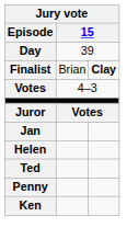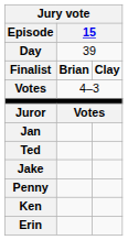 <table class="wikitable nowrap" style="text-align:center;">
 <tr>
 <th colspan="3">Jury vote</th>
 </tr>
 <tr>
 <th>Episode</th>
 <th colspan="2"><a href='#'>15</a></th>
 </tr>
 <tr>
 <th>Day</th>
 <td colspan="2">39</td>
 </tr>
 <tr>
 <th>Finalist</th>
-<td>Brian</td>
+<td><strong>Brian</strong></td>
 <td><strong>Clay</strong></td>
 </tr>
 <tr>
 <th>Votes</th>
 <td colspan="2">4–3</td>
 </tr>
 <tr>
 <td style="background-color:black;" colspan="3"></td>
 </tr>
 <tr>
 <th>Juror</th>
 <th colspan="2">Votes</th>
 </tr>
 <tr>
 <th>Jan</th>
 <td></td>
 <td></td>
 </tr>
 <tr>
-<th>Helen</th>
+<th>Ted</th>
 <td></td>
 <td></td>
 </tr>
 <tr>
-<th>Ted</th>
+<th>Jake</th>
 <td></td>
 <td></td>
 </tr>
 <tr>
 <th>Penny</th>
 <td></td>
 <td></td>
 </tr>
 <tr>
 <th>Ken</th>
 <td></td>
 <td></td>
 </tr>
+<tr>
+<th>Erin</th>
+<td></td>
+<td></td>
+</tr>
 </table>
